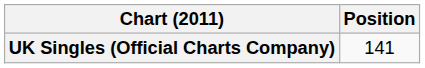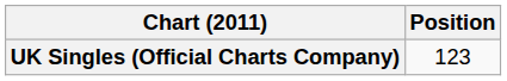 <table class="wikitable plainrowheaders">
 <tr>
 <th scope="col">Chart (2011)</th>
 <th scope="col">Position</th>
 </tr>
 <tr>
 <th scope="row">UK Singles (Official Charts Company)</th>
-<td style="text-align:center;">141</td>
+<td style="text-align:center;">123</td>
 </tr>
 </table>
